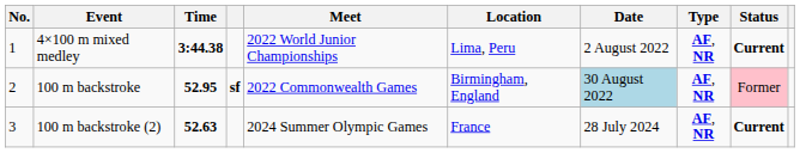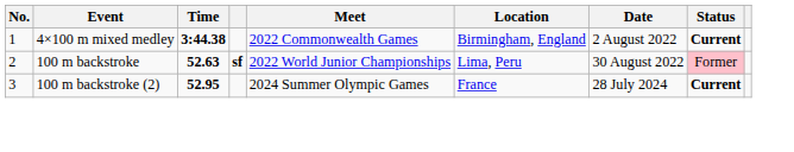 <table class="wikitable sortable">
 <tr>
 <th>No.</th>
 <th>Event</th>
 <th>Time</th>
 <th></th>
 <th>Meet</th>
 <th>Location</th>
 <th>Date</th>
-<th>Type</th>
 <th>Status</th>
 <th></th>
 </tr>
 <tr>
 <td>1</td>
 <td>4×100 m mixed medley</td>
 <td style="text-align:center;"><strong>3:44.38</strong></td>
 <td></td>
-<td><a href='#'>2022 World Junior Championships</a></td>
-<td><a href='#'>Lima</a>, <a href='#'>Peru</a></td>
+<td><a href='#'>2022 Commonwealth Games</a></td>
+<td><a href='#'>Birmingham</a>, <a href='#'>England</a></td>
 <td>2 August 2022</td>
-<td style="text-align:center;"><strong><a href='#'>AF</a></strong>, <strong><a href='#'>NR</a></strong></td>
 <td style="text-align:center;"><strong>Current</strong></td>
 <td style="text-align:center;"></td>
 </tr>
 <tr>
 <td>2</td>
 <td>100 m backstroke</td>
-<td style="text-align:center;"><strong>52.95</strong></td>
+<td style="text-align:center;"><strong>52.63</strong></td>
 <td><strong>sf</strong></td>
-<td><a href='#'>2022 Commonwealth Games</a></td>
-<td><a href='#'>Birmingham</a>, <a href='#'>England</a></td>
-<td style="background: lightblue;">30 August 2022</td>
-<td style="text-align:center;"><strong><a href='#'>AF</a></strong>, <strong><a href='#'>NR</a></strong></td>
+<td><a href='#'>2022 World Junior Championships</a></td>
+<td><a href='#'>Lima</a>, <a href='#'>Peru</a></td>
+<td>30 August 2022</td>
 <td style="background: pink; text-align:center;">Former</td>
 <td style="text-align:center;"></td>
 </tr>
 <tr>
 <td>3</td>
 <td>100 m backstroke (2)</td>
-<td style="text-align:center;"><strong>52.63</strong></td>
+<td style="text-align:center;"><strong>52.95</strong></td>
 <td></td>
 <td>2024 Summer Olympic Games</td>
 <td><a href='#'>France</a></td>
 <td>28 July 2024</td>
-<td style="text-align:center;"><strong><a href='#'>AF</a></strong>, <strong><a href='#'>NR</a></strong></td>
 <td style="text-align:center;"><strong>Current</strong></td>
 <td style="text-align:center;"></td>
 </tr>
 </table>
